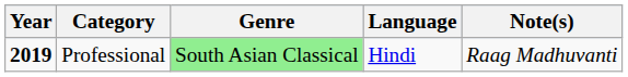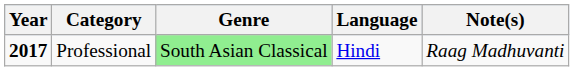 <table class="wikitable">
 <tr style="background:#b0c4de; text-align:center;">
 <th>Year</th>
 <th>Category</th>
 <th>Genre</th>
 <th>Language</th>
 <th>Note(s)</th>
 </tr>
 <tr>
-<td><strong>2019</strong></td>
+<td><strong>2017</strong></td>
 <td>Professional</td>
 <td style="background: lightgreen;">South Asian Classical</td>
 <td><a href='#'>Hindi</a></td>
 <td><em>Raag Madhuvanti</em></td>
 </tr>
 </table>
